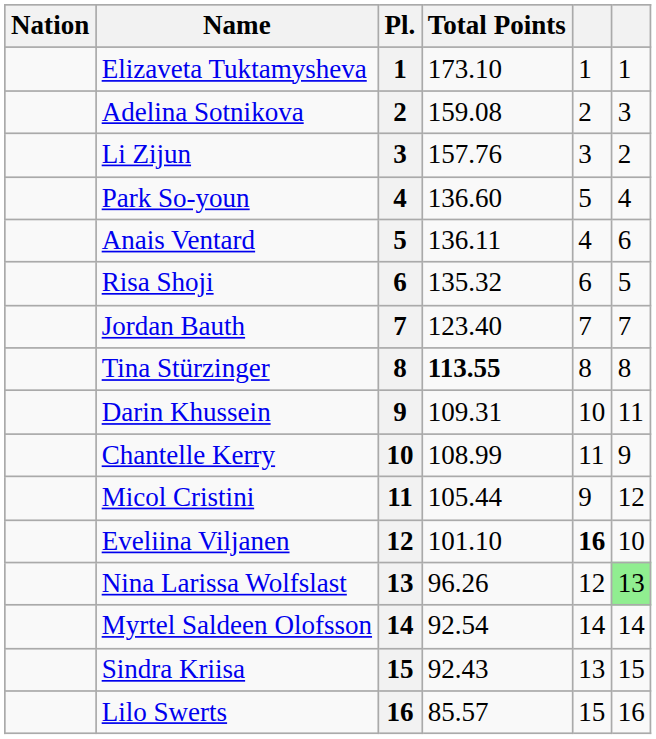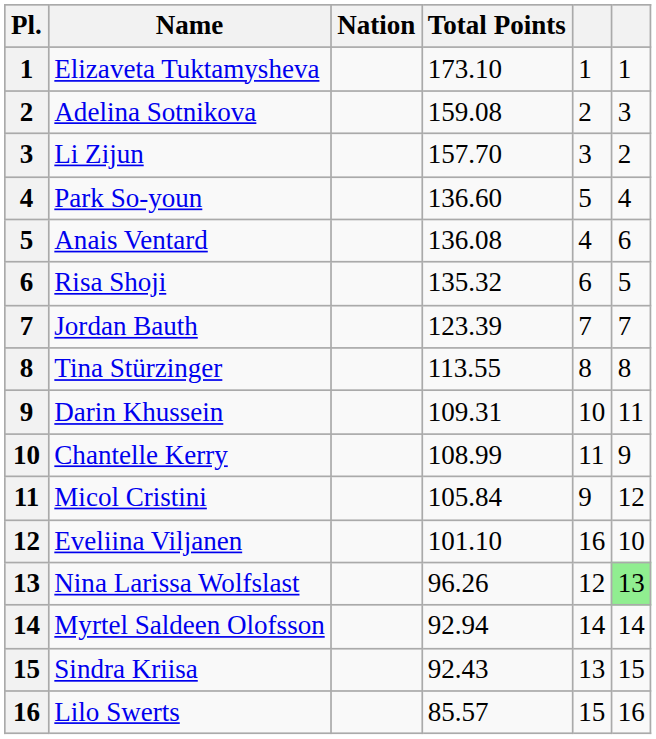 <table class="wikitable sortable">
 <tr>
+<th>Pl.</th>
+<th>Name</th>
 <th>Nation</th>
-<th>Name</th>
-<th>Pl.</th>
 <th>Total Points</th>
 <th></th>
 <th></th>
 </tr>
 <tr>
+<th>1</th>
+<td><a href='#'>Elizaveta Tuktamysheva</a></td>
 <td></td>
-<td><a href='#'>Elizaveta Tuktamysheva</a></td>
-<th>1</th>
 <td>173.10</td>
 <td>1</td>
 <td>1</td>
 </tr>
 <tr>
+<th>2</th>
+<td><a href='#'>Adelina Sotnikova</a></td>
 <td></td>
-<td><a href='#'>Adelina Sotnikova</a></td>
-<th>2</th>
 <td>159.08</td>
 <td>2</td>
 <td>3</td>
 </tr>
 <tr>
+<th>3</th>
+<td><a href='#'>Li Zijun</a></td>
 <td></td>
-<td><a href='#'>Li Zijun</a></td>
-<th>3</th>
-<td>157.76</td>
+<td>157.70</td>
 <td>3</td>
 <td>2</td>
 </tr>
 <tr>
+<th>4</th>
+<td><a href='#'>Park So-youn</a></td>
 <td></td>
-<td><a href='#'>Park So-youn</a></td>
-<th>4</th>
 <td>136.60</td>
 <td>5</td>
 <td>4</td>
 </tr>
 <tr>
+<th>5</th>
+<td><a href='#'>Anais Ventard</a></td>
 <td></td>
-<td><a href='#'>Anais Ventard</a></td>
-<th>5</th>
-<td>136.11</td>
+<td>136.08</td>
 <td>4</td>
 <td>6</td>
 </tr>
 <tr>
+<th>6</th>
+<td><a href='#'>Risa Shoji</a></td>
 <td></td>
-<td><a href='#'>Risa Shoji</a></td>
-<th>6</th>
 <td>135.32</td>
 <td>6</td>
 <td>5</td>
 </tr>
 <tr>
+<th>7</th>
+<td><a href='#'>Jordan Bauth</a></td>
 <td></td>
-<td><a href='#'>Jordan Bauth</a></td>
-<th>7</th>
-<td>123.40</td>
+<td>123.39</td>
 <td>7</td>
 <td>7</td>
 </tr>
 <tr>
+<th>8</th>
+<td><a href='#'>Tina Stürzinger</a></td>
 <td></td>
-<td><a href='#'>Tina Stürzinger</a></td>
-<th>8</th>
-<td><strong>113.55</strong></td>
+<td>113.55</td>
 <td>8</td>
 <td>8</td>
 </tr>
 <tr>
+<th>9</th>
+<td><a href='#'>Darin Khussein</a></td>
 <td></td>
-<td><a href='#'>Darin Khussein</a></td>
-<th>9</th>
 <td>109.31</td>
 <td>10</td>
 <td>11</td>
 </tr>
 <tr>
+<th>10</th>
+<td><a href='#'>Chantelle Kerry</a></td>
 <td></td>
-<td><a href='#'>Chantelle Kerry</a></td>
-<th>10</th>
 <td>108.99</td>
 <td>11</td>
 <td>9</td>
 </tr>
 <tr>
+<th>11</th>
+<td><a href='#'>Micol Cristini</a></td>
 <td></td>
-<td><a href='#'>Micol Cristini</a></td>
-<th>11</th>
-<td>105.44</td>
+<td>105.84</td>
 <td>9</td>
 <td>12</td>
 </tr>
 <tr>
+<th>12</th>
+<td><a href='#'>Eveliina Viljanen</a></td>
 <td></td>
-<td><a href='#'>Eveliina Viljanen</a></td>
-<th>12</th>
 <td>101.10</td>
-<td><strong>16</strong></td>
+<td>16</td>
 <td>10</td>
 </tr>
 <tr>
+<th>13</th>
+<td><a href='#'>Nina Larissa Wolfslast</a></td>
 <td></td>
-<td><a href='#'>Nina Larissa Wolfslast</a></td>
-<th>13</th>
 <td>96.26</td>
 <td>12</td>
 <td style="background: lightgreen;">13</td>
 </tr>
 <tr>
+<th>14</th>
+<td><a href='#'>Myrtel Saldeen Olofsson</a></td>
 <td></td>
-<td><a href='#'>Myrtel Saldeen Olofsson</a></td>
-<th>14</th>
-<td>92.54</td>
+<td>92.94</td>
 <td>14</td>
 <td>14</td>
 </tr>
 <tr>
+<th>15</th>
+<td><a href='#'>Sindra Kriisa</a></td>
 <td></td>
-<td><a href='#'>Sindra Kriisa</a></td>
-<th>15</th>
 <td>92.43</td>
 <td>13</td>
 <td>15</td>
 </tr>
 <tr>
+<th>16</th>
+<td><a href='#'>Lilo Swerts</a></td>
 <td></td>
-<td><a href='#'>Lilo Swerts</a></td>
-<th>16</th>
 <td>85.57</td>
 <td>15</td>
 <td>16</td>
 </tr>
 </table>
